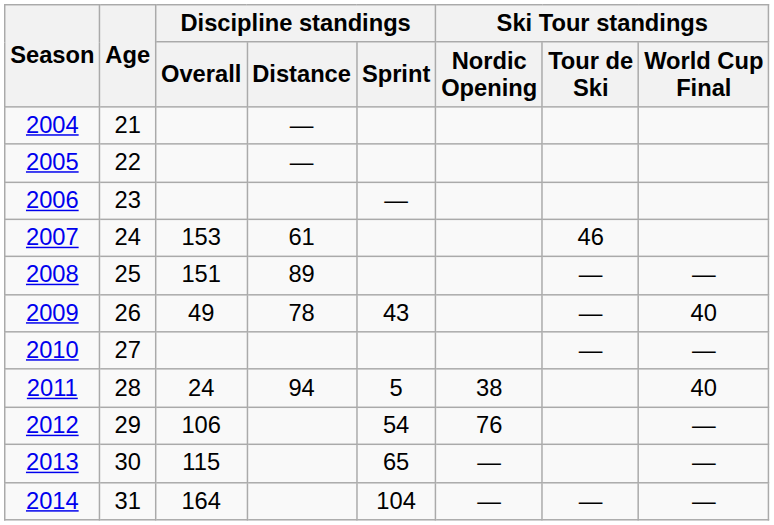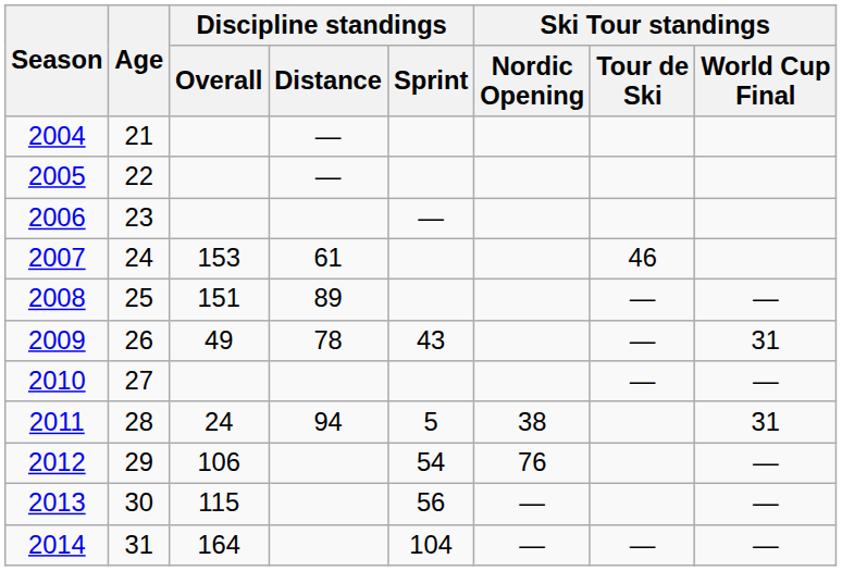 <table class="wikitable" style="text-align: center;">
 <tr>
 <th rowspan="2" scope="col">Season</th>
 <th rowspan="2" scope="col">Age</th>
 <th colspan="3" scope="col">Discipline standings</th>
 <th colspan="3" scope="col">Ski Tour standings</th>
 </tr>
 <tr>
 <th scope="col">Overall</th>
 <th scope="col">Distance</th>
 <th scope="col">Sprint</th>
 <th scope="col">Nordic<br>Opening</th>
 <th scope="col">Tour de<br>Ski</th>
 <th scope="col">World Cup<br>Final</th>
 </tr>
 <tr>
 <td><a href='#'>2004</a></td>
 <td>21</td>
 <td></td>
 <td>—</td>
 <td></td>
 <td></td>
 <td></td>
 <td></td>
 </tr>
 <tr>
 <td><a href='#'>2005</a></td>
 <td>22</td>
 <td></td>
 <td>—</td>
 <td></td>
 <td></td>
 <td></td>
 <td></td>
 </tr>
 <tr>
 <td><a href='#'>2006</a></td>
 <td>23</td>
 <td></td>
 <td></td>
 <td>—</td>
 <td></td>
 <td></td>
 <td></td>
 </tr>
 <tr>
 <td><a href='#'>2007</a></td>
 <td>24</td>
 <td>153</td>
 <td>61</td>
 <td></td>
 <td></td>
 <td>46</td>
 <td></td>
 </tr>
 <tr>
 <td><a href='#'>2008</a></td>
 <td>25</td>
 <td>151</td>
 <td>89</td>
 <td></td>
 <td></td>
 <td>—</td>
 <td>—</td>
 </tr>
 <tr>
 <td><a href='#'>2009</a></td>
 <td>26</td>
 <td>49</td>
 <td>78</td>
 <td>43</td>
 <td></td>
 <td>—</td>
-<td>40</td>
+<td>31</td>
 </tr>
 <tr>
 <td><a href='#'>2010</a></td>
 <td>27</td>
 <td></td>
 <td></td>
 <td></td>
 <td></td>
 <td>—</td>
 <td>—</td>
 </tr>
 <tr>
 <td><a href='#'>2011</a></td>
 <td>28</td>
 <td>24</td>
 <td>94</td>
 <td>5</td>
 <td>38</td>
 <td></td>
-<td>40</td>
+<td>31</td>
 </tr>
 <tr>
 <td><a href='#'>2012</a></td>
 <td>29</td>
 <td>106</td>
 <td></td>
 <td>54</td>
 <td>76</td>
 <td></td>
 <td>—</td>
 </tr>
 <tr>
 <td><a href='#'>2013</a></td>
 <td>30</td>
 <td>115</td>
 <td></td>
-<td>65</td>
+<td>56</td>
 <td>—</td>
 <td></td>
 <td>—</td>
 </tr>
 <tr>
 <td><a href='#'>2014</a></td>
 <td>31</td>
 <td>164</td>
 <td></td>
 <td>104</td>
 <td>—</td>
 <td>—</td>
 <td>—</td>
 </tr>
 </table>
